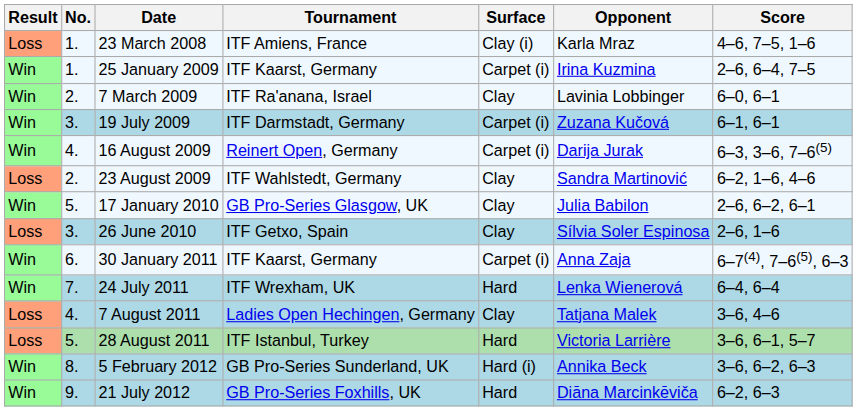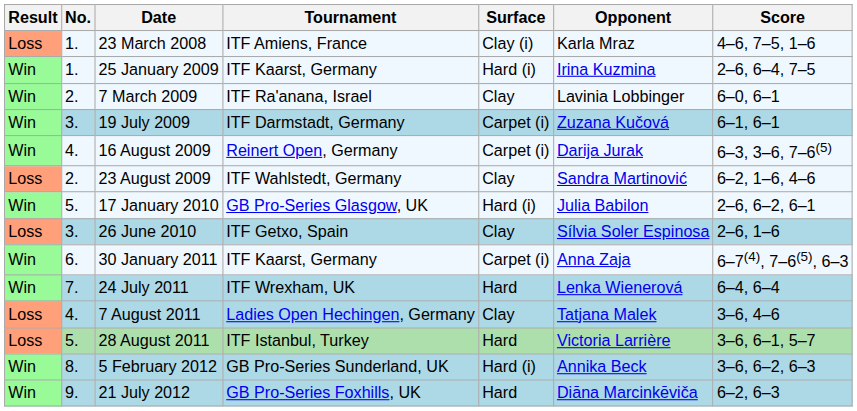 <table class="sortable wikitable" style=font-size:97%>
 <tr>
 <th>Result</th>
 <th>No.</th>
 <th>Date</th>
 <th>Tournament</th>
 <th>Surface</th>
 <th>Opponent</th>
 <th class="unsortable">Score</th>
 </tr>
 <tr style="background:#f0f8ff;">
 <td style="background:#ffa07a;">Loss</td>
 <td>1.</td>
 <td>23 March 2008</td>
 <td>ITF Amiens, France</td>
 <td>Clay (i)</td>
 <td> Karla Mraz</td>
 <td>4–6, 7–5, 1–6</td>
 </tr>
 <tr style="background:#f0f8ff;">
 <td style="background:#98fb98;">Win</td>
 <td>1.</td>
 <td>25 January 2009</td>
 <td>ITF Kaarst, Germany</td>
-<td>Carpet (i)</td>
+<td>Hard (i)</td>
 <td> <a href='#'>Irina Kuzmina</a></td>
 <td>2–6, 6–4, 7–5</td>
 </tr>
 <tr style="background:#f0f8ff;">
 <td style="background:#98fb98;">Win</td>
 <td>2.</td>
 <td>7 March 2009</td>
 <td>ITF Ra'anana, Israel</td>
 <td>Clay</td>
 <td> Lavinia Lobbinger</td>
 <td>6–0, 6–1</td>
 </tr>
 <tr style="background:lightblue;">
 <td style="background:#98fb98;">Win</td>
 <td>3.</td>
 <td>19 July 2009</td>
 <td>ITF Darmstadt, Germany</td>
 <td>Carpet (i)</td>
 <td> <a href='#'>Zuzana Kučová</a></td>
 <td>6–1, 6–1</td>
 </tr>
 <tr style="background:#f0f8ff;">
 <td style="background:#98fb98;">Win</td>
 <td>4.</td>
 <td>16 August 2009</td>
 <td><a href='#'>Reinert Open</a>, Germany</td>
 <td>Carpet (i)</td>
 <td> <a href='#'>Darija Jurak</a></td>
 <td>6–3, 3–6, 7–6<sup>(5)</sup></td>
 </tr>
 <tr style="background:#f0f8ff;">
 <td style="background:#ffa07a;">Loss</td>
 <td>2.</td>
 <td>23 August 2009</td>
 <td>ITF Wahlstedt, Germany</td>
 <td>Clay</td>
 <td> <a href='#'>Sandra Martinović</a></td>
 <td>6–2, 1–6, 4–6</td>
 </tr>
 <tr style="background:#f0f8ff;">
 <td style="background:#98fb98;">Win</td>
 <td>5.</td>
 <td>17 January 2010</td>
 <td><a href='#'>GB Pro-Series Glasgow</a>, UK</td>
-<td>Clay</td>
+<td>Hard (i)</td>
 <td> <a href='#'>Julia Babilon</a></td>
 <td>2–6, 6–2, 6–1</td>
 </tr>
 <tr style="background:lightblue;">
 <td style="background:#ffa07a;">Loss</td>
 <td>3.</td>
 <td>26 June 2010</td>
 <td>ITF Getxo, Spain</td>
 <td>Clay</td>
 <td> <a href='#'>Sílvia Soler Espinosa</a></td>
 <td>2–6, 1–6</td>
 </tr>
 <tr style="background:#f0f8ff;">
 <td style="background:#98fb98;">Win</td>
 <td>6.</td>
 <td>30 January 2011</td>
 <td>ITF Kaarst, Germany</td>
 <td>Carpet (i)</td>
 <td> <a href='#'>Anna Zaja</a></td>
 <td>6–7<sup>(4)</sup>, 7–6<sup>(5)</sup>, 6–3</td>
 </tr>
 <tr style="background:lightblue;">
 <td style="background:#98fb98;">Win</td>
 <td>7.</td>
 <td>24 July 2011</td>
 <td>ITF Wrexham, UK</td>
 <td>Hard</td>
 <td> <a href='#'>Lenka Wienerová</a></td>
 <td>6–4, 6–4</td>
 </tr>
 <tr style="background:lightblue;">
 <td style="background:#ffa07a;">Loss</td>
 <td>4.</td>
 <td>7 August 2011</td>
 <td><a href='#'>Ladies Open Hechingen</a>, Germany</td>
 <td>Clay</td>
 <td> <a href='#'>Tatjana Malek</a></td>
 <td>3–6, 4–6</td>
 </tr>
 <tr style="background:#addfad;">
 <td style="background:#ffa07a;">Loss</td>
 <td>5.</td>
 <td>28 August 2011</td>
 <td>ITF Istanbul, Turkey</td>
 <td>Hard</td>
 <td> <a href='#'>Victoria Larrière</a></td>
 <td>3–6, 6–1, 5–7</td>
 </tr>
 <tr style="background:lightblue;">
 <td style="background:#98fb98;">Win</td>
 <td>8.</td>
 <td>5 February 2012</td>
 <td>GB Pro-Series Sunderland, UK</td>
 <td>Hard (i)</td>
 <td> <a href='#'>Annika Beck</a></td>
 <td>3–6, 6–2, 6–3</td>
 </tr>
 <tr style="background:lightblue;">
 <td style="background:#98fb98;">Win</td>
 <td>9.</td>
 <td>21 July 2012</td>
 <td><a href='#'>GB Pro-Series Foxhills</a>, UK</td>
 <td>Hard</td>
 <td> <a href='#'>Diāna Marcinkēviča</a></td>
 <td>6–2, 6–3</td>
 </tr>
 </table>
